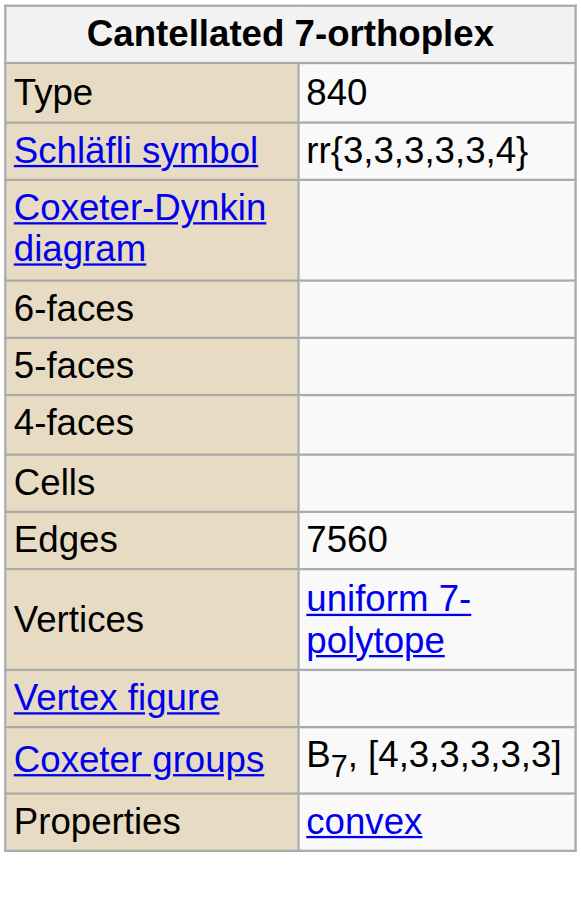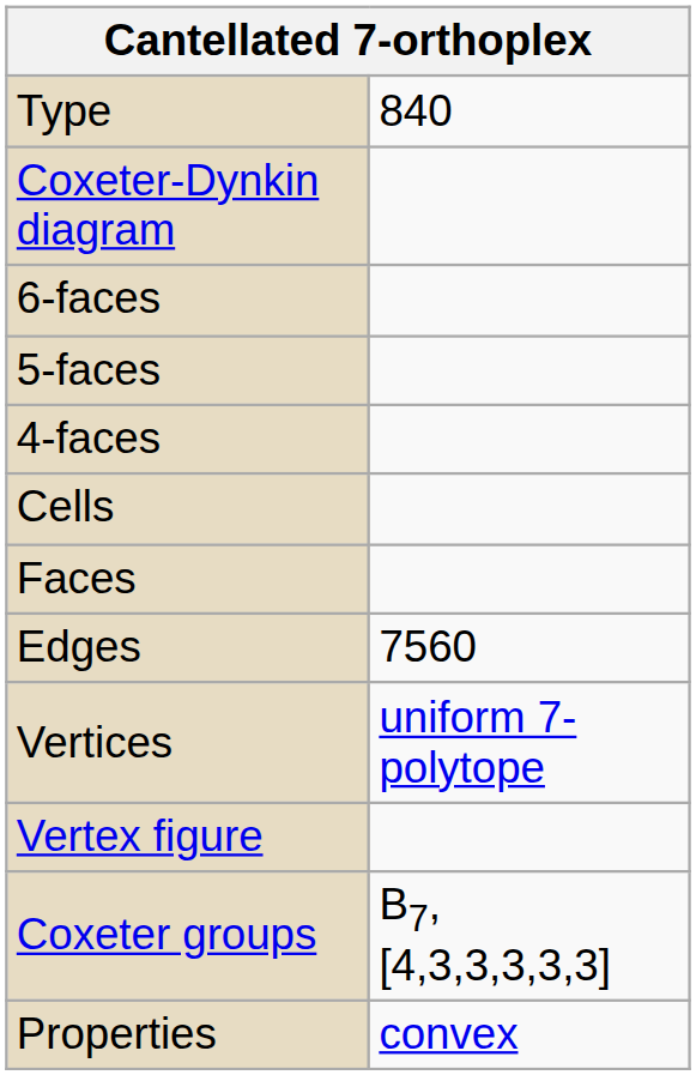 <table class="wikitable" align="right" style="margin-left:10px" width="250">
 <tr>
 <th bgcolor=#e7dcc3 colspan=2>Cantellated 7-orthoplex</th>
 </tr>
 <tr>
 <td bgcolor=#e7dcc3>Type</td>
 <td>840</td>
-</tr>
-<tr>
-<td bgcolor=#e7dcc3><a href='#'>Schläfli symbol</a></td>
-<td>rr{3,3,3,3,3,4}</td>
 </tr>
 <tr>
 <td bgcolor=#e7dcc3><a href='#'>Coxeter-Dynkin diagram</a></td>
 <td></td>
 </tr>
 <tr>
 <td bgcolor=#e7dcc3>6-faces</td>
 <td></td>
 </tr>
 <tr>
 <td bgcolor=#e7dcc3>5-faces</td>
 <td></td>
 </tr>
 <tr>
 <td bgcolor=#e7dcc3>4-faces</td>
 <td></td>
 </tr>
 <tr>
 <td bgcolor=#e7dcc3>Cells</td>
+<td></td>
+</tr>
+<tr>
+<td bgcolor=#e7dcc3>Faces</td>
 <td></td>
 </tr>
 <tr>
 <td bgcolor=#e7dcc3>Edges</td>
 <td>7560</td>
 </tr>
 <tr>
 <td bgcolor=#e7dcc3>Vertices</td>
 <td><a href='#'>uniform 7-polytope</a></td>
 </tr>
 <tr>
 <td bgcolor=#e7dcc3><a href='#'>Vertex figure</a></td>
 <td></td>
 </tr>
 <tr>
 <td bgcolor=#e7dcc3><a href='#'>Coxeter groups</a></td>
 <td>B<sub>7</sub>, [4,3,3,3,3,3]</td>
 </tr>
 <tr>
 <td bgcolor=#e7dcc3>Properties</td>
 <td><a href='#'>convex</a></td>
 </tr>
 </table>
